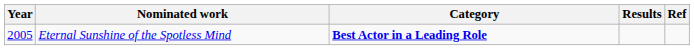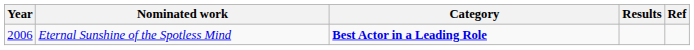 <table class="wikitable">
 <tr>
 <th scope="col" style="width:1em;">Year</th>
 <th scope="col" style="width:35em;">Nominated work</th>
 <th scope="col" style="width:35em;">Category</th>
 <th scope="col" style="width:1em;">Results</th>
 <th scope="col" style="width:1em;">Ref</th>
 </tr>
 <tr>
-<td><a href='#'>2005</a></td>
+<td><a href='#'>2006</a></td>
 <td><em><a href='#'>Eternal Sunshine of the Spotless Mind</a></em></td>
 <td><strong><a href='#'>Best Actor in a Leading Role</a></strong></td>
 <td></td>
 <td></td>
 </tr>
 </table>
